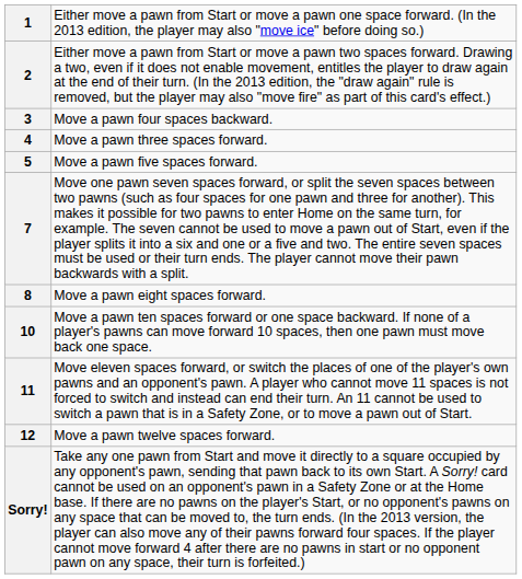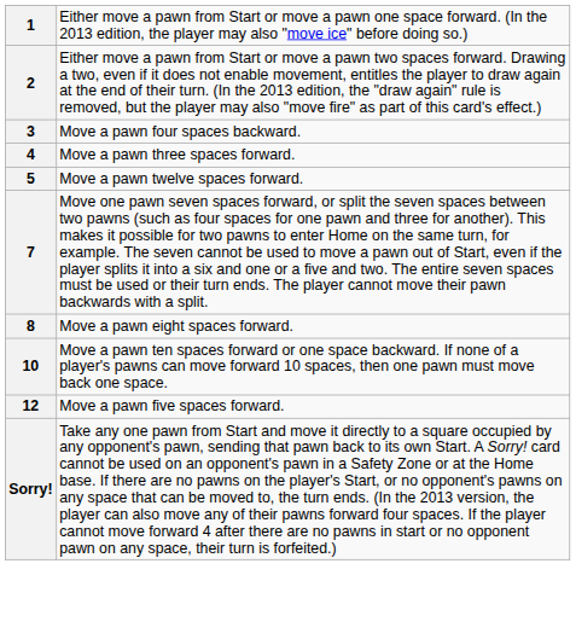 <table class="wikitable">
 <tr>
 <th>1</th>
 <td>Either move a pawn from Start or move a pawn one space forward. (In the 2013 edition, the player may also "<a href='#'>move ice</a>" before doing so.)</td>
 </tr>
 <tr>
 <th>2</th>
 <td>Either move a pawn from Start or move a pawn two spaces forward. Drawing a two, even if it does not enable movement, entitles the player to draw again at the end of their turn. (In the 2013 edition, the "draw again" rule is removed, but the player may also "move fire" as part of this card's effect.)</td>
 </tr>
 <tr>
 <th>3</th>
 <td>Move a pawn four spaces backward.</td>
 </tr>
 <tr>
 <th>4</th>
 <td>Move a pawn three spaces forward.</td>
 </tr>
 <tr>
 <th>5</th>
-<td>Move a pawn five spaces forward.</td>
+<td>Move a pawn twelve spaces forward.</td>
 </tr>
 <tr>
 <th>7</th>
 <td>Move one pawn seven spaces forward, or split the seven spaces between two pawns (such as four spaces for one pawn and three for another). This makes it possible for two pawns to enter Home on the same turn, for example. The seven cannot be used to move a pawn out of Start, even if the player splits it into a six and one or a five and two. The entire seven spaces must be used or their turn ends. The player cannot move their pawn backwards with a split.</td>
 </tr>
 <tr>
 <th>8</th>
 <td>Move a pawn eight spaces forward.</td>
 </tr>
 <tr>
 <th>10</th>
 <td>Move a pawn ten spaces forward or one space backward. If none of a player's pawns can move forward 10 spaces, then one pawn must move back one space.</td>
 </tr>
 <tr>
-<th>11</th>
-<td>Move eleven spaces forward, or switch the places of one of the player's own pawns and an opponent's pawn. A player who cannot move 11 spaces is not forced to switch and instead can end their turn. An 11 cannot be used to switch a pawn that is in a Safety Zone, or to move a pawn out of Start.</td>
-</tr>
-<tr>
 <th>12</th>
-<td>Move a pawn twelve spaces forward.</td>
+<td>Move a pawn five spaces forward.</td>
 </tr>
 <tr>
 <th style="white-space:nowrap;">Sorry!</th>
 <td>Take any one pawn from Start and move it directly to a square occupied by any opponent's pawn, sending that pawn back to its own Start. A <em>Sorry!</em> card cannot be used on an opponent's pawn in a Safety Zone or at the Home base. If there are no pawns on the player's Start, or no opponent's pawns on any space that can be moved to, the turn ends. (In the 2013 version, the player can also move any of their pawns forward four spaces. If the player cannot move forward 4 after there are no pawns in start or no opponent pawn on any space, their turn is forfeited.)</td>
 </tr>
 </table>
